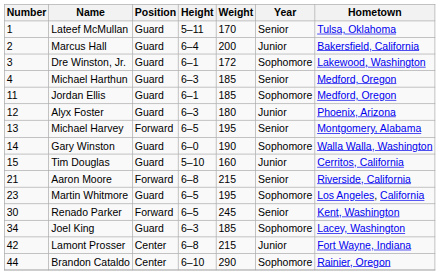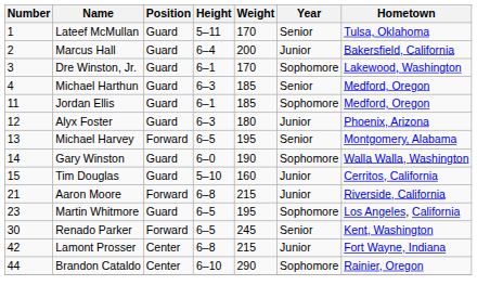 <table class="wikitable" style="font-size: 95%;">
 <tr>
 <th>Number</th>
 <th>Name</th>
 <th>Position</th>
 <th>Height</th>
 <th>Weight</th>
 <th>Year</th>
 <th>Hometown</th>
 </tr>
 <tr>
 <td>1</td>
 <td>Lateef McMullan</td>
 <td>Guard</td>
 <td>5–11</td>
 <td>170</td>
 <td>Senior</td>
 <td><a href='#'>Tulsa, Oklahoma</a></td>
 </tr>
 <tr>
 <td>2</td>
 <td>Marcus Hall</td>
 <td>Guard</td>
 <td>6–4</td>
 <td>200</td>
 <td>Junior</td>
 <td><a href='#'>Bakersfield, California</a></td>
 </tr>
 <tr>
 <td>3</td>
 <td>Dre Winston, Jr.</td>
 <td>Guard</td>
 <td>6–1</td>
-<td>172</td>
+<td>170</td>
 <td>Sophomore</td>
 <td><a href='#'>Lakewood, Washington</a></td>
 </tr>
 <tr>
 <td>4</td>
 <td>Michael Harthun</td>
 <td>Guard</td>
 <td>6–3</td>
 <td>185</td>
 <td>Senior</td>
 <td><a href='#'>Medford, Oregon</a></td>
 </tr>
 <tr>
 <td>11</td>
 <td>Jordan Ellis</td>
 <td>Guard</td>
 <td>6–1</td>
 <td>185</td>
 <td>Sophomore</td>
 <td><a href='#'>Medford, Oregon</a></td>
 </tr>
 <tr>
 <td>12</td>
 <td>Alyx Foster</td>
 <td>Guard</td>
 <td>6–3</td>
 <td>180</td>
 <td>Junior</td>
 <td><a href='#'>Phoenix, Arizona</a></td>
 </tr>
 <tr>
 <td>13</td>
 <td>Michael Harvey</td>
 <td>Forward</td>
 <td>6–5</td>
 <td>195</td>
 <td>Senior</td>
 <td><a href='#'>Montgomery, Alabama</a></td>
 </tr>
 <tr>
 <td>14</td>
 <td>Gary Winston</td>
 <td>Guard</td>
 <td>6–0</td>
 <td>190</td>
 <td>Sophomore</td>
 <td><a href='#'>Walla Walla, Washington</a></td>
 </tr>
 <tr>
 <td>15</td>
 <td>Tim Douglas</td>
 <td>Guard</td>
 <td>5–10</td>
 <td>160</td>
 <td>Junior</td>
 <td><a href='#'>Cerritos, California</a></td>
 </tr>
 <tr>
 <td>21</td>
 <td>Aaron Moore</td>
 <td>Forward</td>
 <td>6–8</td>
 <td>215</td>
-<td>Senior</td>
+<td>Junior</td>
 <td><a href='#'>Riverside, California</a></td>
 </tr>
 <tr>
 <td>23</td>
 <td>Martin Whitmore</td>
 <td>Guard</td>
 <td>6–5</td>
 <td>195</td>
 <td>Sophomore</td>
 <td><a href='#'>Los Angeles</a>, <a href='#'>California</a></td>
 </tr>
 <tr>
 <td>30</td>
 <td>Renado Parker</td>
 <td>Forward</td>
 <td>6–5</td>
 <td>245</td>
 <td>Senior</td>
 <td><a href='#'>Kent, Washington</a></td>
-</tr>
-<tr>
-<td>34</td>
-<td>Joel King</td>
-<td>Guard</td>
-<td>6–3</td>
-<td>185</td>
-<td>Sophomore</td>
-<td><a href='#'>Lacey, Washington</a></td>
 </tr>
 <tr>
 <td>42</td>
 <td>Lamont Prosser</td>
 <td>Center</td>
 <td>6–8</td>
 <td>215</td>
 <td>Junior</td>
 <td><a href='#'>Fort Wayne, Indiana</a></td>
 </tr>
 <tr>
 <td>44</td>
 <td>Brandon Cataldo</td>
 <td>Center</td>
 <td>6–10</td>
 <td>290</td>
 <td>Sophomore</td>
 <td><a href='#'>Rainier, Oregon</a></td>
 </tr>
 <tr>
 </tr>
 </table>
